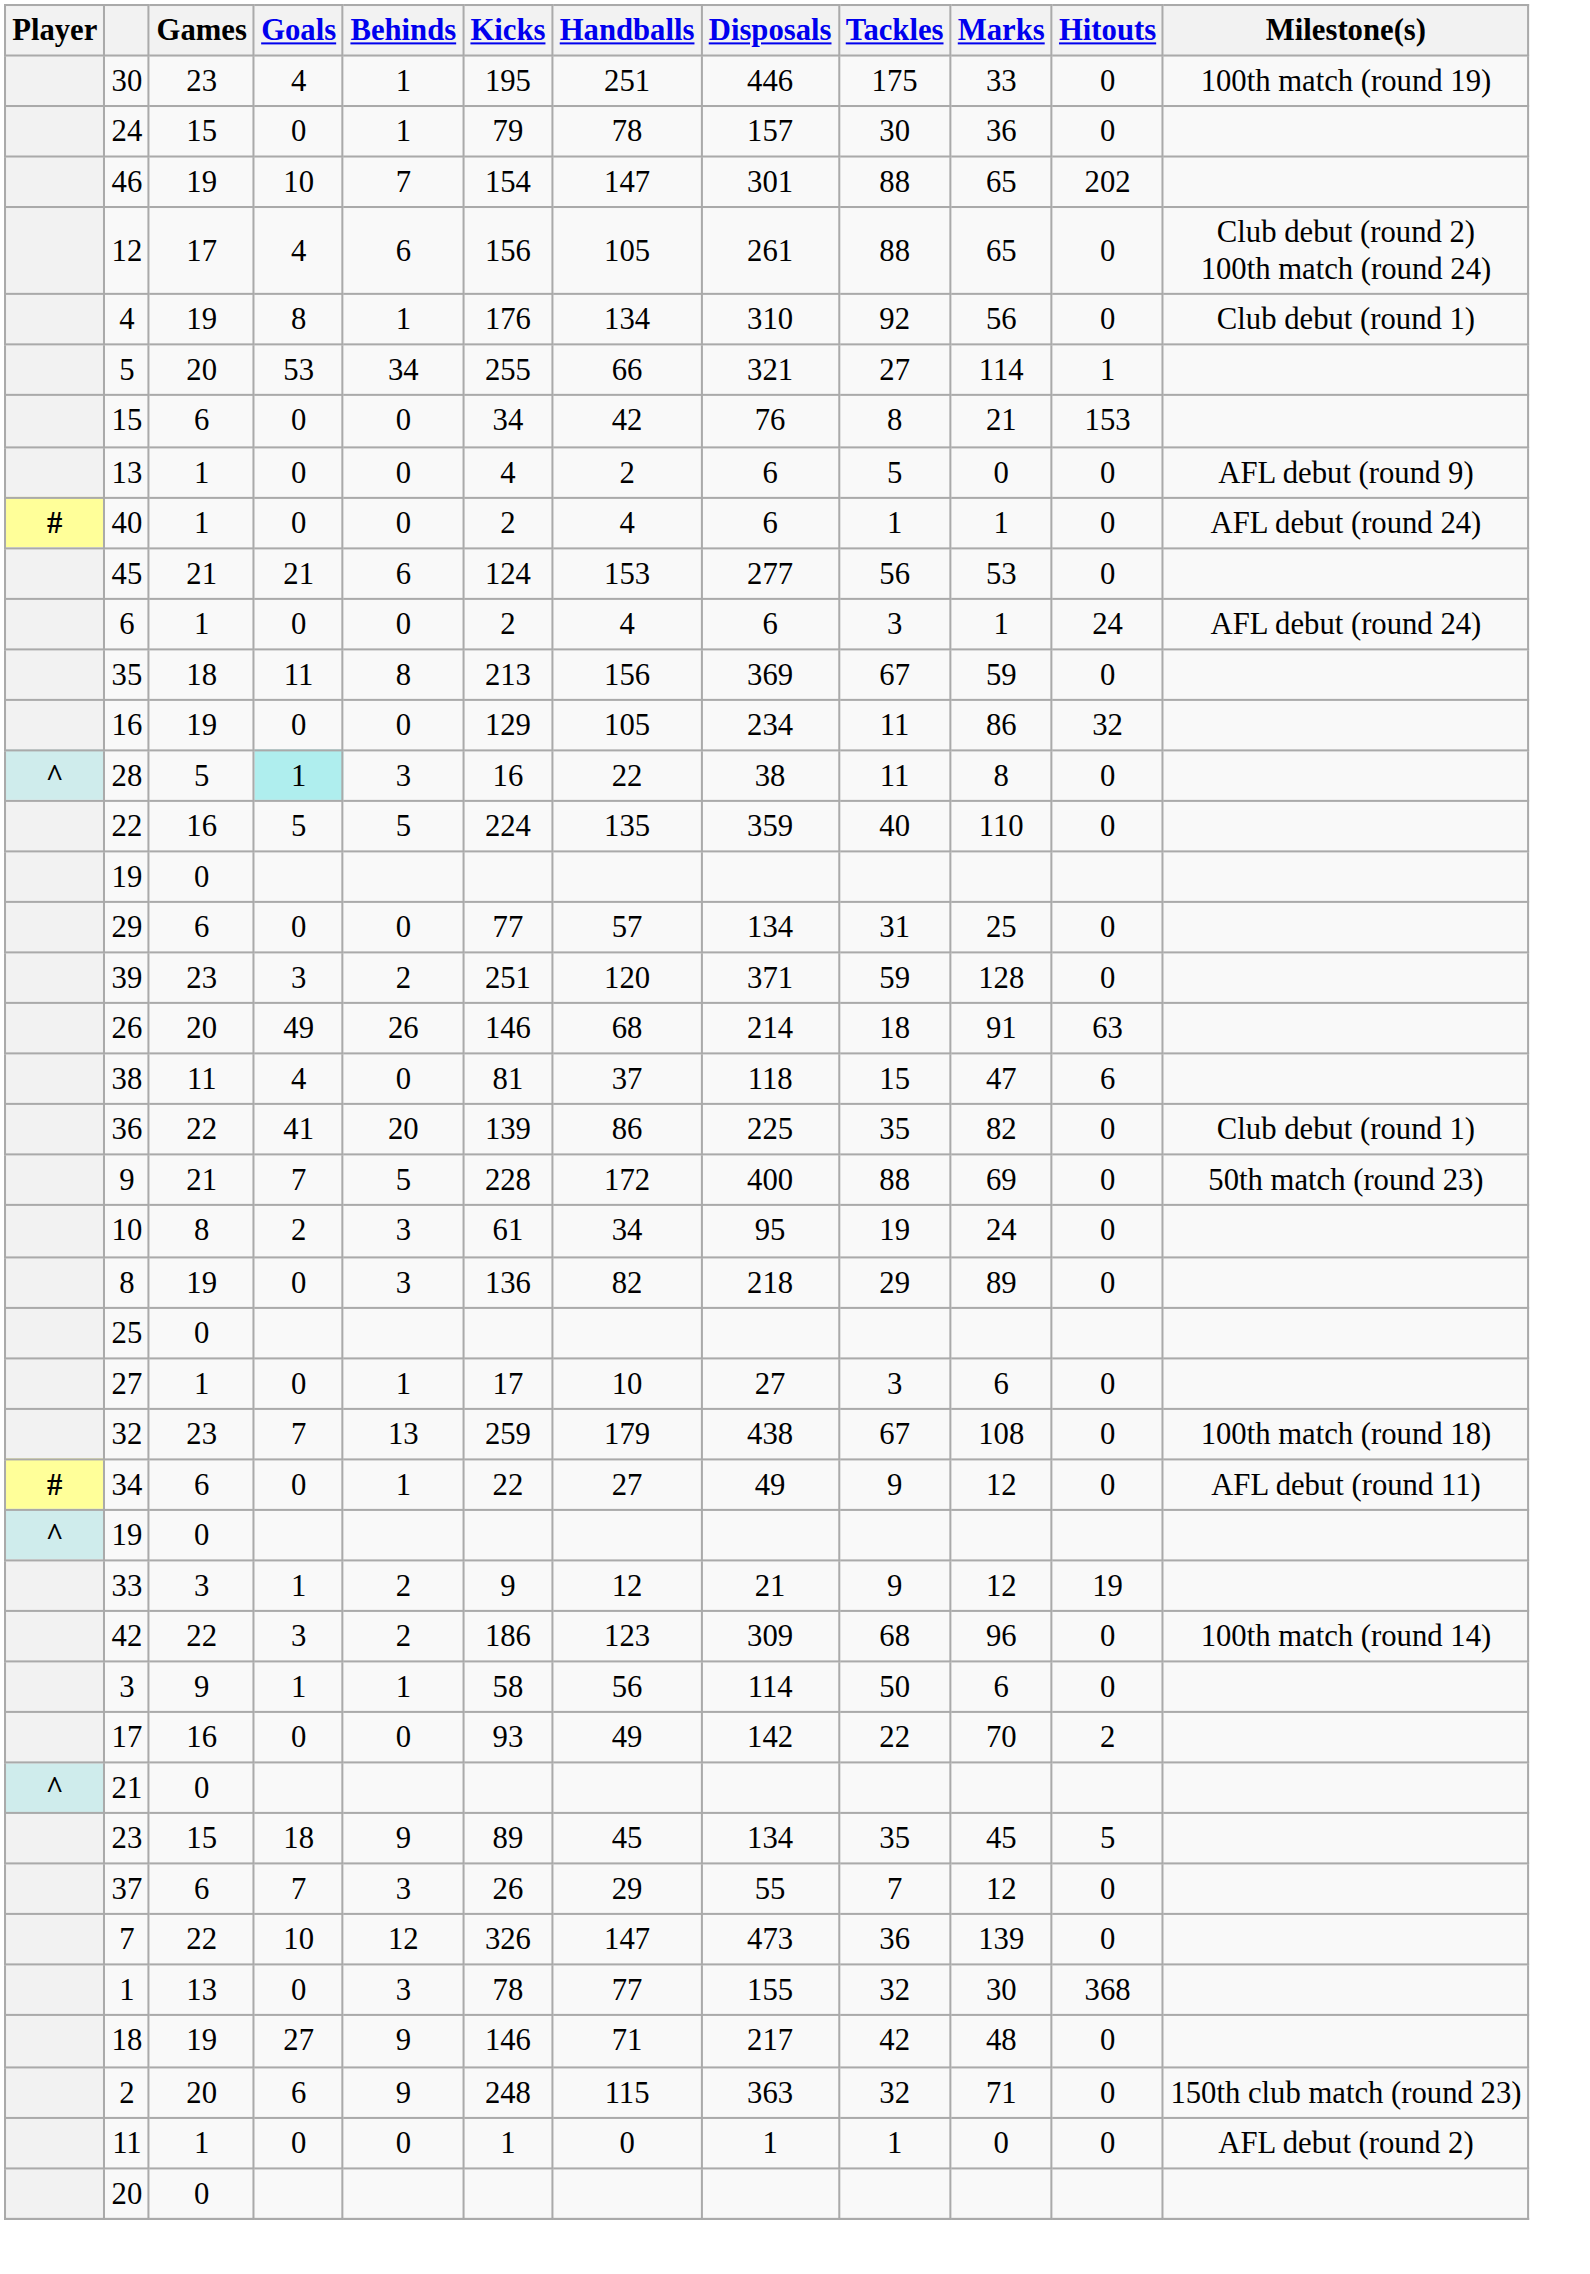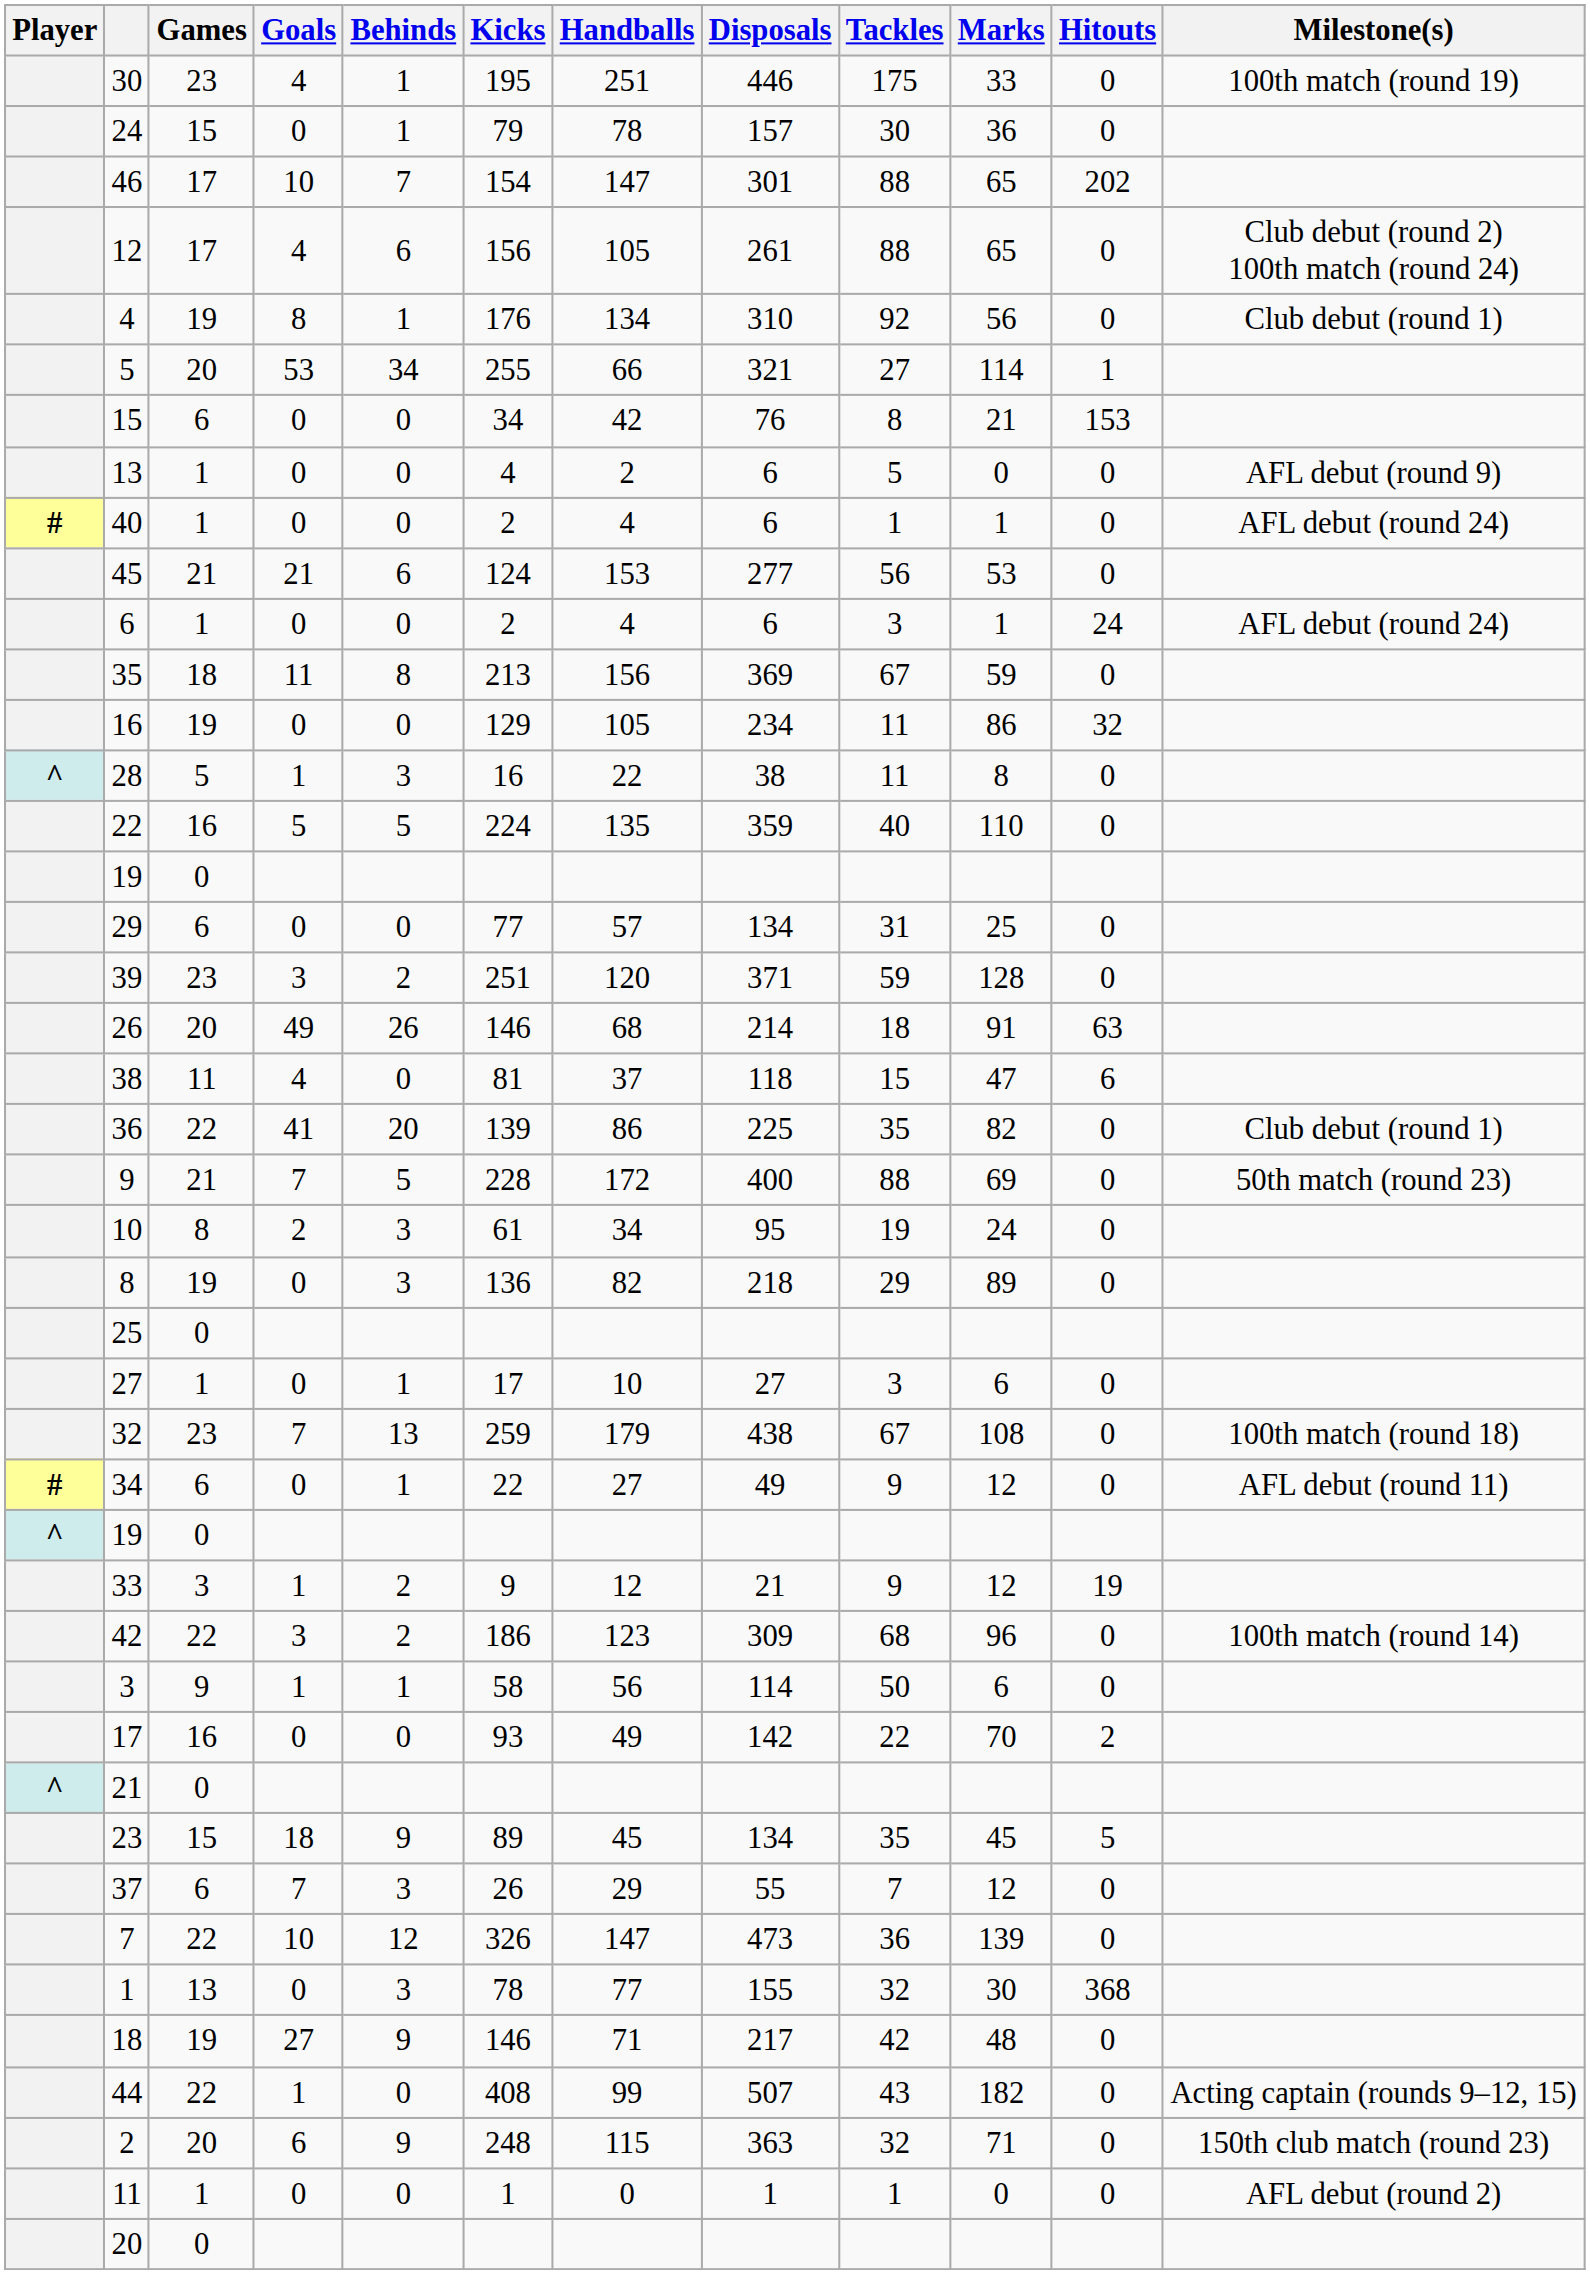 <table class="wikitable plainarrowheads sortable" style="text-align:center; font-size:95%">
 <tr>
 <th scope="col">Player</th>
 <th scope="col"></th>
 <th scope="col" width:3em>Games</th>
 <th scpoe="col" width:3em><a href='#'>Goals</a></th>
 <th scope="col" width:3em><a href='#'>Behinds</a></th>
 <th scope="col" width:3em><a href='#'>Kicks</a></th>
 <th scope="col" width:3em><a href='#'>Handballs</a></th>
 <th scope="col" width:3em><a href='#'>Disposals</a></th>
 <th scope="col" width:3em><a href='#'>Tackles</a></th>
 <th scope="col" width:3em><a href='#'>Marks</a></th>
 <th scope="col" width:3em><a href='#'>Hitouts</a></th>
 <th scope="col" class="unsortable">Milestone(s)</th>
 </tr>
 <tr>
 <th scope="row"></th>
 <td>30</td>
 <td>23</td>
 <td>4</td>
 <td>1</td>
 <td>195</td>
 <td>251</td>
 <td>446</td>
 <td>175</td>
 <td>33</td>
 <td>0</td>
 <td>100th match (round 19)</td>
 </tr>
 <tr>
 <th scope="row"></th>
 <td>24</td>
 <td>15</td>
 <td>0</td>
 <td>1</td>
 <td>79</td>
 <td>78</td>
 <td>157</td>
 <td>30</td>
 <td>36</td>
 <td>0</td>
 <td></td>
 </tr>
 <tr>
 <th scope="row"></th>
 <td>46</td>
-<td>19</td>
+<td>17</td>
 <td>10</td>
 <td>7</td>
 <td>154</td>
 <td>147</td>
 <td>301</td>
 <td>88</td>
 <td>65</td>
 <td>202</td>
 <td></td>
 </tr>
 <tr>
 <th scope="row"></th>
 <td>12</td>
 <td>17</td>
 <td>4</td>
 <td>6</td>
 <td>156</td>
 <td>105</td>
 <td>261</td>
 <td>88</td>
 <td>65</td>
 <td>0</td>
 <td>Club debut (round 2)<br>100th match (round 24)</td>
 </tr>
 <tr>
 <th scope="row"></th>
 <td>4</td>
 <td>19</td>
 <td>8</td>
 <td>1</td>
 <td>176</td>
 <td>134</td>
 <td>310</td>
 <td>92</td>
 <td>56</td>
 <td>0</td>
 <td>Club debut (round 1)</td>
 </tr>
 <tr>
 <th scope="row"></th>
 <td>5</td>
 <td>20</td>
 <td>53</td>
 <td>34</td>
 <td>255</td>
 <td>66</td>
 <td>321</td>
 <td>27</td>
 <td>114</td>
 <td>1</td>
 <td></td>
 </tr>
 <tr>
 <th scope="row"></th>
 <td>15</td>
 <td>6</td>
 <td>0</td>
 <td>0</td>
 <td>34</td>
 <td>42</td>
 <td>76</td>
 <td>8</td>
 <td>21</td>
 <td>153</td>
 <td></td>
 </tr>
 <tr>
 <th scope="row"></th>
 <td>13</td>
 <td>1</td>
 <td>0</td>
 <td>0</td>
 <td>4</td>
 <td>2</td>
 <td>6</td>
 <td>5</td>
 <td>0</td>
 <td>0</td>
 <td>AFL debut (round 9)</td>
 </tr>
 <tr>
 <th scope="row" style="background:#ff9;">#</th>
 <td>40</td>
 <td>1</td>
 <td>0</td>
 <td>0</td>
 <td>2</td>
 <td>4</td>
 <td>6</td>
 <td>1</td>
 <td>1</td>
 <td>0</td>
 <td>AFL debut (round 24)</td>
 </tr>
 <tr>
 <th scope="row"></th>
 <td>45</td>
 <td>21</td>
 <td>21</td>
 <td>6</td>
 <td>124</td>
 <td>153</td>
 <td>277</td>
 <td>56</td>
 <td>53</td>
 <td>0</td>
 <td></td>
 </tr>
 <tr>
 <th scope="row"></th>
 <td>6</td>
 <td>1</td>
 <td>0</td>
 <td>0</td>
 <td>2</td>
 <td>4</td>
 <td>6</td>
 <td>3</td>
 <td>1</td>
 <td>24</td>
 <td>AFL debut (round 24)</td>
 </tr>
 <tr>
 <th scope="row"></th>
 <td>35</td>
 <td>18</td>
 <td>11</td>
 <td>8</td>
 <td>213</td>
 <td>156</td>
 <td>369</td>
 <td>67</td>
 <td>59</td>
 <td>0</td>
 <td></td>
 </tr>
 <tr>
 <th scope="row"></th>
 <td>16</td>
 <td>19</td>
 <td>0</td>
 <td>0</td>
 <td>129</td>
 <td>105</td>
 <td>234</td>
 <td>11</td>
 <td>86</td>
 <td>32</td>
 <td></td>
 </tr>
 <tr>
 <th scope="row" style="background:#cfecec;">^</th>
 <td>28</td>
 <td>5</td>
-<td style="background: paleturquoise;">1</td>
+<td>1</td>
 <td>3</td>
 <td>16</td>
 <td>22</td>
 <td>38</td>
 <td>11</td>
 <td>8</td>
 <td>0</td>
 <td></td>
 </tr>
 <tr>
 <th scope="row"></th>
 <td>22</td>
 <td>16</td>
 <td>5</td>
 <td>5</td>
 <td>224</td>
 <td>135</td>
 <td>359</td>
 <td>40</td>
 <td>110</td>
 <td>0</td>
 <td></td>
 </tr>
 <tr>
 <th scope="row"></th>
 <td>19</td>
 <td>0</td>
 <td></td>
 <td></td>
 <td></td>
 <td></td>
 <td></td>
 <td></td>
 <td></td>
 <td></td>
 <td></td>
 </tr>
 <tr>
 <th scope="row"></th>
 <td>29</td>
 <td>6</td>
 <td>0</td>
 <td>0</td>
 <td>77</td>
 <td>57</td>
 <td>134</td>
 <td>31</td>
 <td>25</td>
 <td>0</td>
 <td></td>
 </tr>
 <tr>
 <th scope="row"></th>
 <td>39</td>
 <td>23</td>
 <td>3</td>
 <td>2</td>
 <td>251</td>
 <td>120</td>
 <td>371</td>
 <td>59</td>
 <td>128</td>
 <td>0</td>
 <td></td>
 </tr>
 <tr>
 <th scope="row"></th>
 <td>26</td>
 <td>20</td>
 <td>49</td>
 <td>26</td>
 <td>146</td>
 <td>68</td>
 <td>214</td>
 <td>18</td>
 <td>91</td>
 <td>63</td>
 <td></td>
 </tr>
 <tr>
 <th scope="row"></th>
 <td>38</td>
 <td>11</td>
 <td>4</td>
 <td>0</td>
 <td>81</td>
 <td>37</td>
 <td>118</td>
 <td>15</td>
 <td>47</td>
 <td>6</td>
 <td></td>
 </tr>
 <tr>
 <th scope="row"></th>
 <td>36</td>
 <td>22</td>
 <td>41</td>
 <td>20</td>
 <td>139</td>
 <td>86</td>
 <td>225</td>
 <td>35</td>
 <td>82</td>
 <td>0</td>
 <td>Club debut (round 1)</td>
 </tr>
 <tr>
 <th scope="row"></th>
 <td>9</td>
 <td>21</td>
 <td>7</td>
 <td>5</td>
 <td>228</td>
 <td>172</td>
 <td>400</td>
 <td>88</td>
 <td>69</td>
 <td>0</td>
 <td>50th match (round 23)</td>
 </tr>
 <tr>
 <th scope="row"></th>
 <td>10</td>
 <td>8</td>
 <td>2</td>
 <td>3</td>
 <td>61</td>
 <td>34</td>
 <td>95</td>
 <td>19</td>
 <td>24</td>
 <td>0</td>
 <td></td>
 </tr>
 <tr>
 <th scope="row"></th>
 <td>8</td>
 <td>19</td>
 <td>0</td>
 <td>3</td>
 <td>136</td>
 <td>82</td>
 <td>218</td>
 <td>29</td>
 <td>89</td>
 <td>0</td>
 <td></td>
 </tr>
 <tr>
 <th scope="row"></th>
 <td>25</td>
 <td>0</td>
 <td></td>
 <td></td>
 <td></td>
 <td></td>
 <td></td>
 <td></td>
 <td></td>
 <td></td>
 <td></td>
 </tr>
 <tr>
 <th scope="row"></th>
 <td>27</td>
 <td>1</td>
 <td>0</td>
 <td>1</td>
 <td>17</td>
 <td>10</td>
 <td>27</td>
 <td>3</td>
 <td>6</td>
 <td>0</td>
 <td></td>
 </tr>
 <tr>
 <th scope="row"></th>
 <td>32</td>
 <td>23</td>
 <td>7</td>
 <td>13</td>
 <td>259</td>
 <td>179</td>
 <td>438</td>
 <td>67</td>
 <td>108</td>
 <td>0</td>
 <td>100th match (round 18)</td>
 </tr>
 <tr>
 <th scope="row" style="background:#ff9;">#</th>
 <td>34</td>
 <td>6</td>
 <td>0</td>
 <td>1</td>
 <td>22</td>
 <td>27</td>
 <td>49</td>
 <td>9</td>
 <td>12</td>
 <td>0</td>
 <td>AFL debut (round 11)</td>
 </tr>
 <tr>
 <th scope="row" style="background:#cfecec;">^</th>
 <td>19</td>
 <td>0</td>
 <td></td>
 <td></td>
 <td></td>
 <td></td>
 <td></td>
 <td></td>
 <td></td>
 <td></td>
 <td></td>
 </tr>
 <tr>
 <th scope="row"></th>
 <td>33</td>
 <td>3</td>
 <td>1</td>
 <td>2</td>
 <td>9</td>
 <td>12</td>
 <td>21</td>
 <td>9</td>
 <td>12</td>
 <td>19</td>
 <td></td>
 </tr>
 <tr>
 <th scope="row"></th>
 <td>42</td>
 <td>22</td>
 <td>3</td>
 <td>2</td>
 <td>186</td>
 <td>123</td>
 <td>309</td>
 <td>68</td>
 <td>96</td>
 <td>0</td>
 <td>100th match (round 14)</td>
 </tr>
 <tr>
 <th scope="row"></th>
 <td>3</td>
 <td>9</td>
 <td>1</td>
 <td>1</td>
 <td>58</td>
 <td>56</td>
 <td>114</td>
 <td>50</td>
 <td>6</td>
 <td>0</td>
 <td></td>
 </tr>
 <tr>
 <th scope="row"></th>
 <td>17</td>
 <td>16</td>
 <td>0</td>
 <td>0</td>
 <td>93</td>
 <td>49</td>
 <td>142</td>
 <td>22</td>
 <td>70</td>
 <td>2</td>
 <td></td>
 </tr>
 <tr>
 <th scope="row" style="background:#cfecec;">^</th>
 <td>21</td>
 <td>0</td>
 <td></td>
 <td></td>
 <td></td>
 <td></td>
 <td></td>
 <td></td>
 <td></td>
 <td></td>
 <td></td>
 </tr>
 <tr>
 <th scope="row"></th>
 <td>23</td>
 <td>15</td>
 <td>18</td>
 <td>9</td>
 <td>89</td>
 <td>45</td>
 <td>134</td>
 <td>35</td>
 <td>45</td>
 <td>5</td>
 <td></td>
 </tr>
 <tr>
 <th scope="row"></th>
 <td>37</td>
 <td>6</td>
 <td>7</td>
 <td>3</td>
 <td>26</td>
 <td>29</td>
 <td>55</td>
 <td>7</td>
 <td>12</td>
 <td>0</td>
 <td></td>
 </tr>
 <tr>
 <th scope="row"></th>
 <td>7</td>
 <td>22</td>
 <td>10</td>
 <td>12</td>
 <td>326</td>
 <td>147</td>
 <td>473</td>
 <td>36</td>
 <td>139</td>
 <td>0</td>
 <td></td>
 </tr>
 <tr>
 <th scope="row"></th>
 <td>1</td>
 <td>13</td>
 <td>0</td>
 <td>3</td>
 <td>78</td>
 <td>77</td>
 <td>155</td>
 <td>32</td>
 <td>30</td>
 <td>368</td>
 <td></td>
 </tr>
 <tr>
 <th scope="row"></th>
 <td>18</td>
 <td>19</td>
 <td>27</td>
 <td>9</td>
 <td>146</td>
 <td>71</td>
 <td>217</td>
 <td>42</td>
 <td>48</td>
 <td>0</td>
 <td></td>
 </tr>
 <tr>
 <th scope="row"></th>
+<td>44</td>
+<td>22</td>
+<td>1</td>
+<td>0</td>
+<td>408</td>
+<td>99</td>
+<td>507</td>
+<td>43</td>
+<td>182</td>
+<td>0</td>
+<td>Acting captain (rounds 9–12, 15)</td>
+</tr>
+<tr>
+<th scope="row"></th>
 <td>2</td>
 <td>20</td>
 <td>6</td>
 <td>9</td>
 <td>248</td>
 <td>115</td>
 <td>363</td>
 <td>32</td>
 <td>71</td>
 <td>0</td>
 <td>150th club match (round 23)</td>
 </tr>
 <tr>
 <th scope="row"></th>
 <td>11</td>
 <td>1</td>
 <td>0</td>
 <td>0</td>
 <td>1</td>
 <td>0</td>
 <td>1</td>
 <td>1</td>
 <td>0</td>
 <td>0</td>
 <td>AFL debut (round 2)</td>
 </tr>
 <tr>
 <th scope="row"></th>
 <td>20</td>
 <td>0</td>
 <td></td>
 <td></td>
 <td></td>
 <td></td>
 <td></td>
 <td></td>
 <td></td>
 <td></td>
 <td></td>
 </tr>
 <tr>
 </tr>
 </table>
